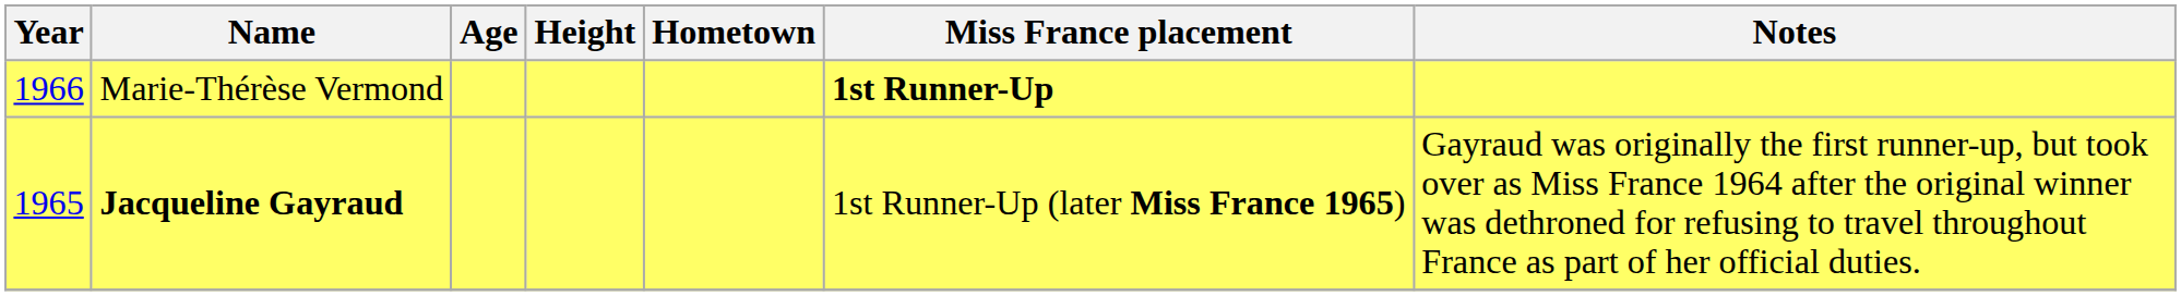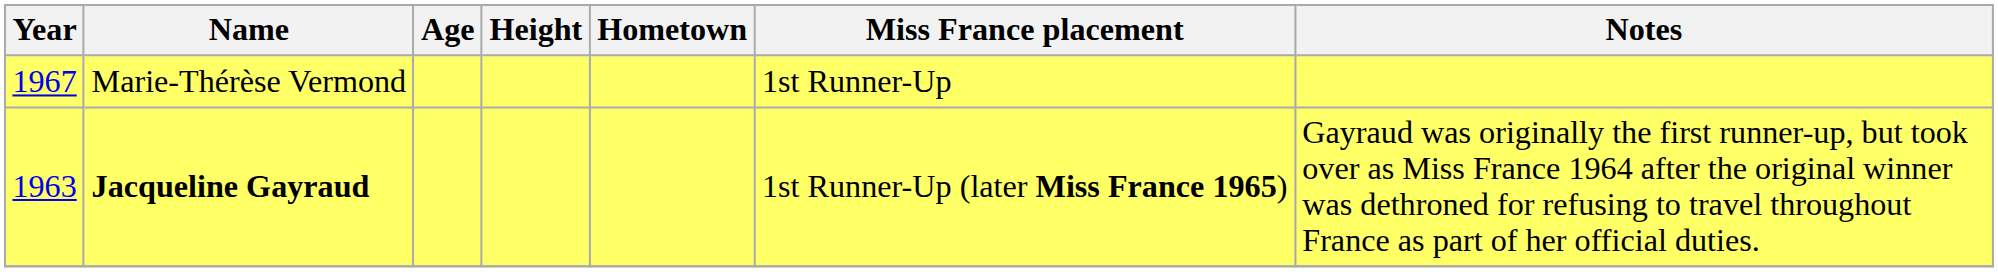 <table class="wikitable sortable">
 <tr>
 <th>Year</th>
 <th>Name</th>
 <th>Age</th>
 <th>Height</th>
 <th>Hometown</th>
 <th>Miss France placement</th>
 <th width=340>Notes</th>
 </tr>
 <tr bgcolor=#FFFF66>
-<td><a href='#'>1966</a></td>
+<td><a href='#'>1967</a></td>
 <td>Marie-Thérèse Vermond</td>
 <td></td>
 <td></td>
 <td></td>
-<td><strong>1st Runner-Up</strong></td>
+<td>1st Runner-Up</td>
 <td></td>
 </tr>
 <tr bgcolor=#FFFF66>
-<td><a href='#'>1965</a></td>
+<td><a href='#'>1963</a></td>
 <td><strong>Jacqueline Gayraud</strong></td>
 <td></td>
 <td></td>
 <td></td>
 <td>1st Runner-Up (later <strong>Miss France 1965</strong>)</td>
 <td>Gayraud was originally the first runner-up, but took over as Miss France 1964 after the original winner was dethroned for refusing to travel throughout France as part of her official duties.</td>
 </tr>
 <tr>
 </tr>
 </table>
